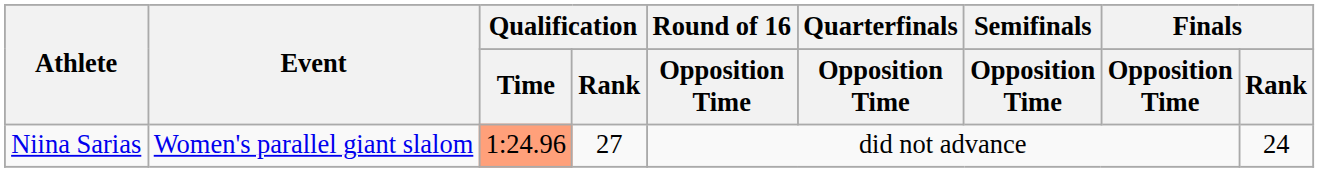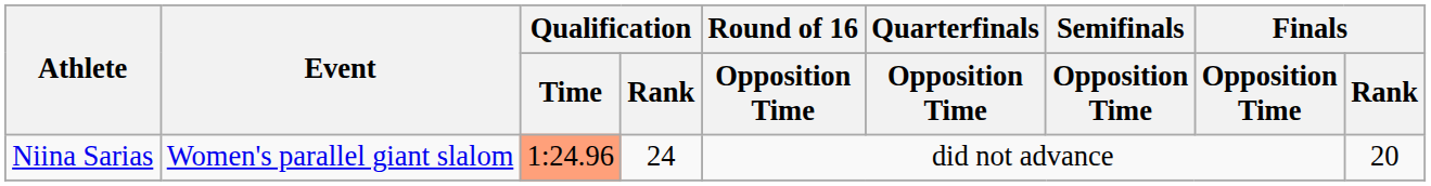 <table class="wikitable" style="font-size:90%">
 <tr>
 <th rowspan="2">Athlete</th>
 <th rowspan="2">Event</th>
 <th colspan="2">Qualification</th>
 <th>Round of 16</th>
 <th>Quarterfinals</th>
 <th>Semifinals</th>
 <th colspan=2>Finals</th>
 </tr>
 <tr>
 <th>Time</th>
 <th>Rank</th>
 <th>Opposition<br>Time</th>
 <th>Opposition<br>Time</th>
 <th>Opposition<br>Time</th>
 <th>Opposition<br>Time</th>
 <th>Rank</th>
 </tr>
 <tr>
 <td><a href='#'>Niina Sarias</a></td>
 <td><a href='#'>Women's parallel giant slalom</a></td>
 <td align="center" style="background: lightsalmon;">1:24.96</td>
-<td align="center">27</td>
+<td align="center">24</td>
 <td colspan=4 align="center">did not advance</td>
-<td align="center">24</td>
+<td align="center">20</td>
 </tr>
 </table>
